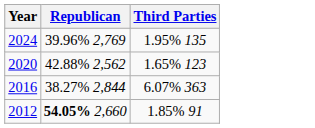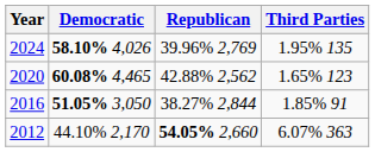 <table class="wikitable"  style="float:center; margin:1em; font-size:95%;">
 <tr style="background:lightgrey;">
 <th>Year</th>
+<th><a href='#'>Democratic</a></th>
 <th><a href='#'>Republican</a></th>
 <th><a href='#'>Third Parties</a></th>
 </tr>
 <tr>
 <td align="center" ><a href='#'>2024</a></td>
+<td align="center" ><strong>58.10%</strong> <em>4,026</em></td>
 <td align="center" >39.96% <em>2,769</em></td>
 <td align="center" >1.95% <em>135</em></td>
 </tr>
 <tr>
 <td align="center" ><a href='#'>2020</a></td>
+<td align="center" ><strong>60.08%</strong> <em>4,465</em></td>
 <td align="center" >42.88% <em>2,562</em></td>
 <td align="center" >1.65% <em>123</em></td>
 </tr>
 <tr>
 <td align="center" ><a href='#'>2016</a></td>
+<td align="center" ><strong>51.05%</strong> <em>3,050</em></td>
 <td align="center" >38.27% <em>2,844</em></td>
-<td align="center" >6.07% <em>363</em></td>
+<td align="center" >1.85% <em>91</em></td>
 </tr>
 <tr>
 <td align="center" ><a href='#'>2012</a></td>
+<td align="center" >44.10% <em>2,170</em></td>
 <td align="center" ><strong>54.05%</strong> <em>2,660</em></td>
-<td align="center" >1.85% <em>91</em></td>
+<td align="center" >6.07% <em>363</em></td>
 </tr>
 </table>
